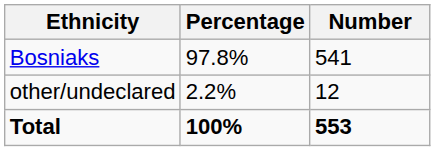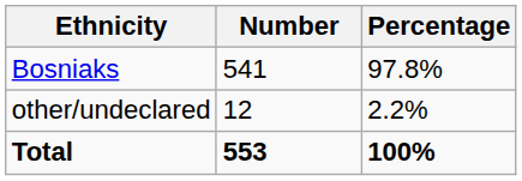 <table class="wikitable">
 <tr>
 <th width="100px">Ethnicity</th>
+<th width="80px">Number</th>
 <th width="80px">Percentage</th>
-<th width="80px">Number</th>
 </tr>
 <tr>
 <td><a href='#'>Bosniaks</a></td>
+<td>541</td>
 <td>97.8%</td>
-<td>541</td>
 </tr>
 <tr>
 <td>other/undeclared</td>
+<td>12</td>
 <td>2.2%</td>
-<td>12</td>
 </tr>
 <tr>
 <td><strong>Total</strong></td>
+<td><strong>553</strong></td>
 <td><strong>100%</strong></td>
-<td><strong>553</strong></td>
 </tr>
 </table>
